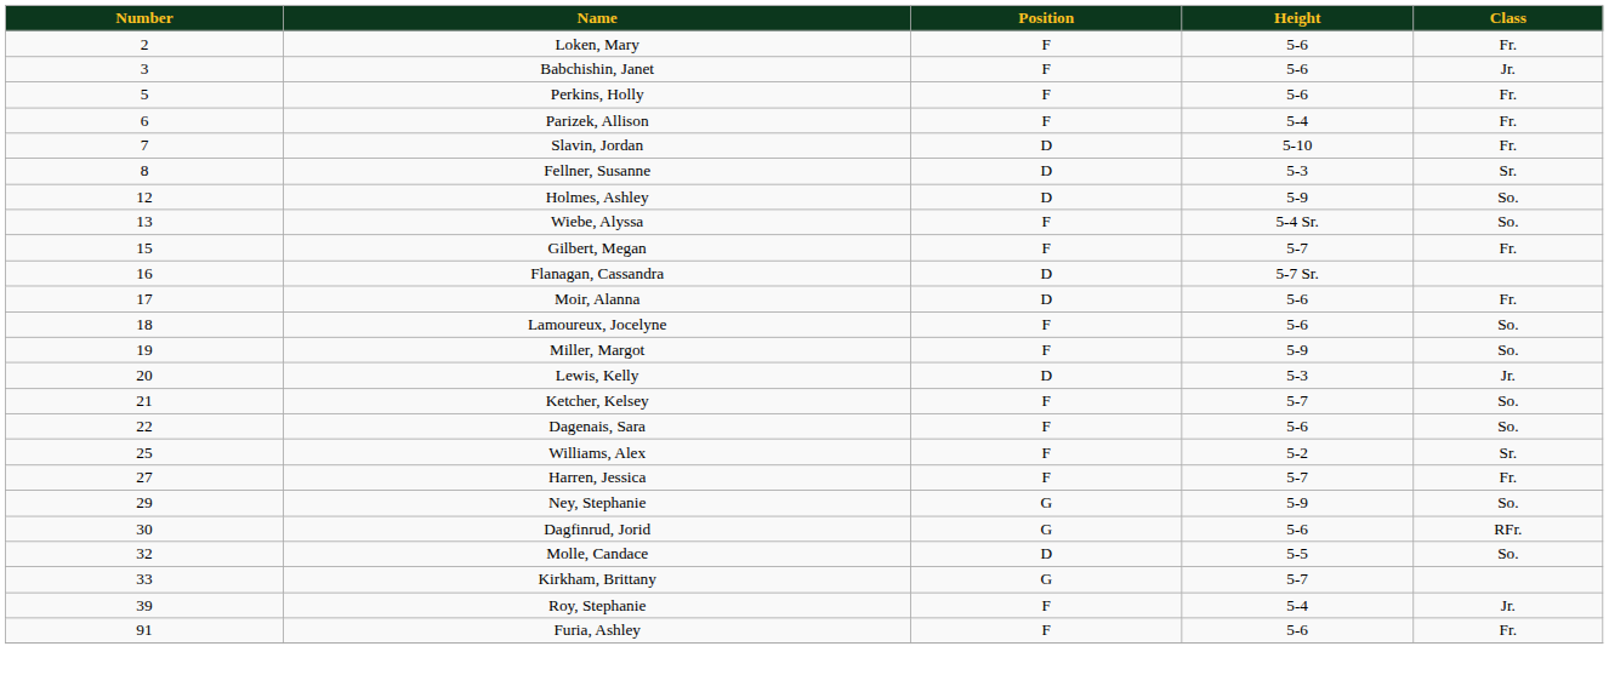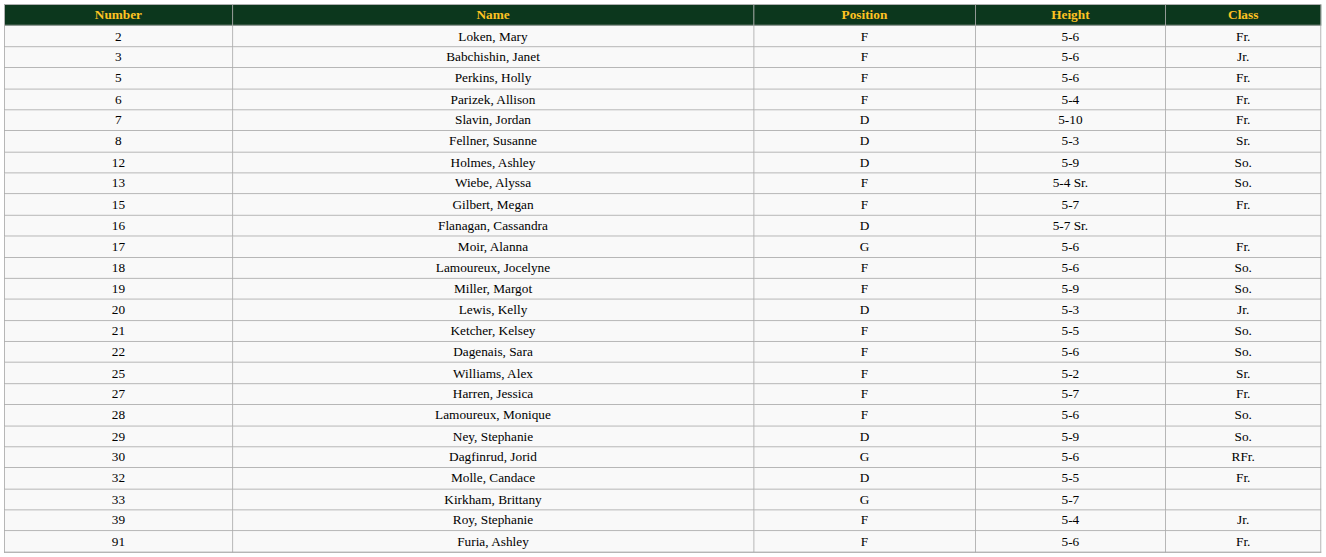 <table class="wikitable" width="80%">
 <tr align="center"  style="background:#0C371D;color:#ffc322;">
 <td><strong>Number</strong></td>
 <td><strong>Name</strong></td>
 <td><strong>Position</strong></td>
 <td><strong>Height</strong></td>
 <td><strong>Class</strong></td>
 </tr>
 <tr align="center" bgcolor="">
 <td>2</td>
 <td>Loken, Mary</td>
 <td>F</td>
 <td>5-6</td>
 <td>Fr.</td>
 </tr>
 <tr align="center" bgcolor="">
 <td>3</td>
 <td>Babchishin, Janet</td>
 <td>F</td>
 <td>5-6</td>
 <td>Jr.</td>
 </tr>
 <tr align="center" bgcolor="">
 <td>5</td>
 <td>Perkins, Holly</td>
 <td>F</td>
 <td>5-6</td>
 <td>Fr.</td>
 </tr>
 <tr align="center" bgcolor="">
 <td>6</td>
 <td>Parizek, Allison</td>
 <td>F</td>
 <td>5-4</td>
 <td>Fr.</td>
 </tr>
 <tr align="center" bgcolor="">
 <td>7</td>
 <td>Slavin, Jordan</td>
 <td>D</td>
 <td>5-10</td>
 <td>Fr.</td>
 </tr>
 <tr align="center" bgcolor="">
 <td>8</td>
 <td>Fellner, Susanne</td>
 <td>D</td>
 <td>5-3</td>
 <td>Sr.</td>
 </tr>
 <tr align="center" bgcolor="">
 <td>12</td>
 <td>Holmes, Ashley</td>
 <td>D</td>
 <td>5-9</td>
 <td>So.</td>
 </tr>
 <tr align="center" bgcolor="">
 <td>13</td>
 <td>Wiebe, Alyssa</td>
 <td>F</td>
 <td>5-4  Sr.</td>
 <td>So.</td>
 </tr>
 <tr align="center" bgcolor="">
 <td>15</td>
 <td>Gilbert, Megan</td>
 <td>F</td>
 <td>5-7</td>
 <td>Fr.</td>
 </tr>
 <tr align="center" bgcolor="">
 <td>16</td>
 <td>Flanagan, Cassandra</td>
 <td>D</td>
 <td>5-7  Sr.</td>
 </tr>
 <tr align="center" bgcolor="">
 <td>17</td>
 <td>Moir, Alanna</td>
-<td>D</td>
+<td>G</td>
 <td>5-6</td>
 <td>Fr.</td>
 </tr>
 <tr align="center" bgcolor="">
 <td>18</td>
 <td>Lamoureux, Jocelyne</td>
 <td>F</td>
 <td>5-6</td>
 <td>So.</td>
 </tr>
 <tr align="center" bgcolor="">
 <td>19</td>
 <td>Miller, Margot</td>
 <td>F</td>
 <td>5-9</td>
 <td>So.</td>
 </tr>
 <tr align="center" bgcolor="">
 <td>20</td>
 <td>Lewis, Kelly</td>
 <td>D</td>
 <td>5-3</td>
 <td>Jr.</td>
 </tr>
 <tr align="center" bgcolor="">
 <td>21</td>
 <td>Ketcher, Kelsey</td>
 <td>F</td>
-<td>5-7</td>
+<td>5-5</td>
 <td>So.</td>
 </tr>
 <tr align="center" bgcolor="">
 <td>22</td>
 <td>Dagenais, Sara</td>
 <td>F</td>
 <td>5-6</td>
 <td>So.</td>
 </tr>
 <tr align="center" bgcolor="">
 <td>25</td>
 <td>Williams, Alex</td>
 <td>F</td>
 <td>5-2</td>
 <td>Sr.</td>
 </tr>
 <tr align="center" bgcolor="">
 <td>27</td>
 <td>Harren, Jessica</td>
 <td>F</td>
 <td>5-7</td>
 <td>Fr.</td>
 </tr>
 <tr align="center" bgcolor="">
+<td>28</td>
+<td>Lamoureux, Monique</td>
+<td>F</td>
+<td>5-6</td>
+<td>So.</td>
+</tr>
+<tr align="center" bgcolor="">
 <td>29</td>
 <td>Ney, Stephanie</td>
-<td>G</td>
+<td>D</td>
 <td>5-9</td>
 <td>So.</td>
 </tr>
 <tr align="center" bgcolor="">
 <td>30</td>
 <td>Dagfinrud, Jorid</td>
 <td>G</td>
 <td>5-6</td>
 <td>RFr.</td>
 </tr>
 <tr align="center" bgcolor="">
 <td>32</td>
 <td>Molle, Candace</td>
 <td>D</td>
 <td>5-5</td>
-<td>So.</td>
+<td>Fr.</td>
 </tr>
 <tr align="center" bgcolor="">
 <td>33</td>
 <td>Kirkham, Brittany</td>
 <td>G</td>
 <td>5-7</td>
 </tr>
 <tr align="center" bgcolor="">
 <td>39</td>
 <td>Roy, Stephanie</td>
 <td>F</td>
 <td>5-4</td>
 <td>Jr.</td>
 </tr>
 <tr align="center" bgcolor="">
 <td>91</td>
 <td>Furia, Ashley</td>
 <td>F</td>
 <td>5-6</td>
 <td>Fr.</td>
 </tr>
 <tr align="center" bgcolor="">
 </tr>
 </table>
